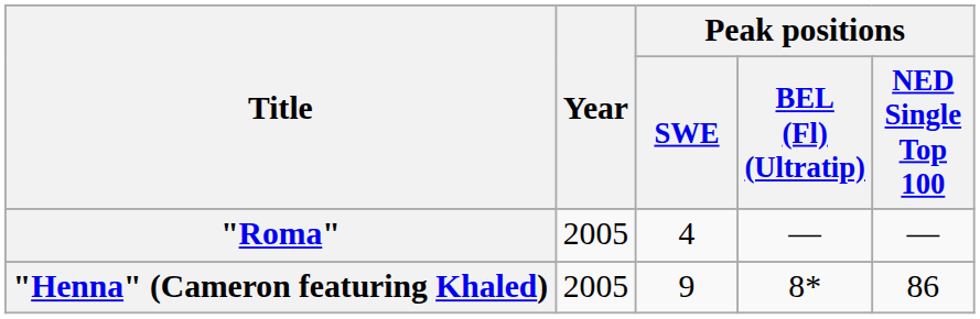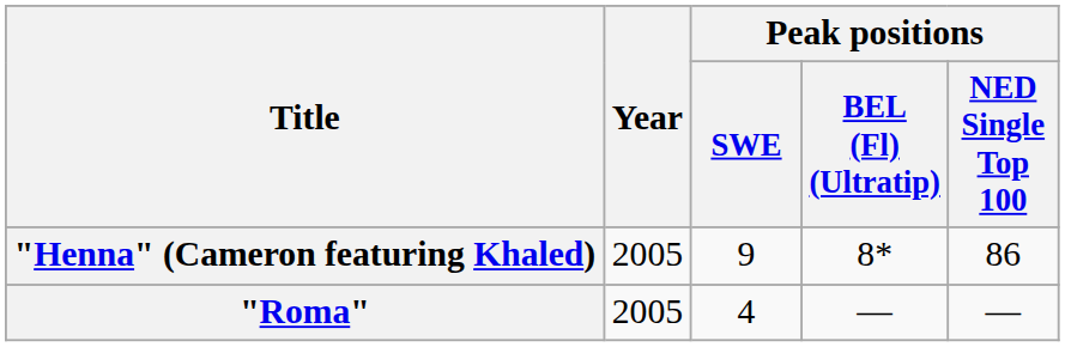 <table class="wikitable plainrowheaders" style="text-align:center">
 <tr>
 <th scope="col" rowspan="2">Title</th>
 <th scope="col" rowspan="2">Year</th>
 <th scope="col" colspan="3">Peak positions</th>
 </tr>
 <tr>
 <th scope="col" style="width:3em;font-size:90%;"><a href='#'>SWE</a><br></th>
 <th scope="col" style="width:3em;font-size:90%;"><a href='#'>BEL <br>(Fl)<br>(Ultratip)</a><br></th>
 <th scope="col" style="width:3em;font-size:90%;"><a href='#'>NED<br>Single<br>Top 100</a><br></th>
 </tr>
 <tr>
+<th scope="row">"<a href='#'>Henna</a>" (Cameron featuring <a href='#'>Khaled</a>)</th>
+<td>2005</td>
+<td>9<br></td>
+<td>8*<br></td>
+<td>86<br></td>
+</tr>
+<tr>
 <th scope="row">"<a href='#'>Roma</a>"</th>
 <td>2005</td>
 <td>4</td>
 <td>—</td>
 <td>—</td>
 </tr>
-<tr>
-<th scope="row">"<a href='#'>Henna</a>" (Cameron featuring <a href='#'>Khaled</a>)</th>
-<td>2005</td>
-<td>9<br></td>
-<td>8*<br></td>
-<td>86<br></td>
-</tr>
 </table>
